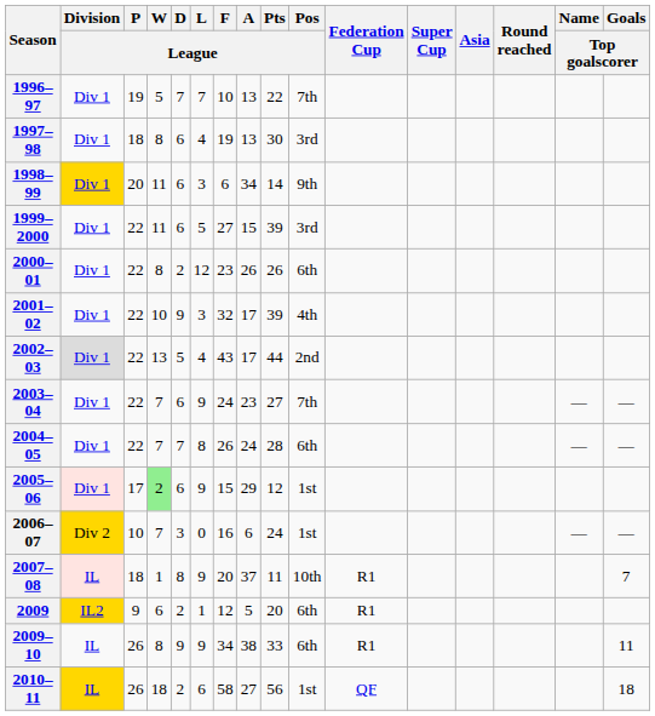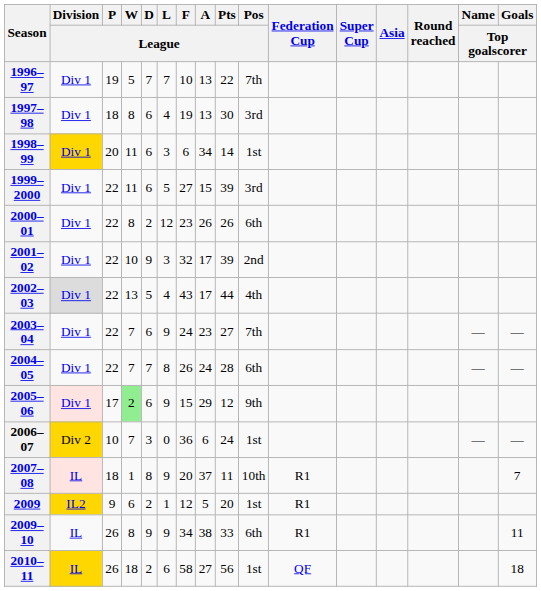 <table class="wikitable sortable" style="text-align: center">
 <tr>
 <th scope="col" rowspan="2" scope="col">Season</th>
 <th scope="col">Division</th>
 <th width="20" scope="col">P</th>
 <th width="20" scope="col">W</th>
 <th width="20" scope="col">D</th>
 <th width="20" scope="col">L</th>
 <th width="20" scope="col">F</th>
 <th width="20" scope="col">A</th>
 <th width="20" scope="col">Pts</th>
 <th scope="col">Pos</th>
 <th rowspan="2" width=6% scope="col" class="unsortable"><a href='#'>Federation Cup</a></th>
 <th rowspan="2" scope="col"><a href='#'>Super Cup</a></th>
 <th rowspan="2" scope="col"><a href='#'>Asia</a></th>
 <th rowspan="2" scope="col">Round reached</th>
 <th scope="col">Name</th>
 <th scope="col">Goals</th>
 </tr>
 <tr class="unsortable">
 <th colspan="9" scope="col">League</th>
 <th colspan="2" scope="col">Top goalscorer</th>
 </tr>
 <tr>
 <th scope="row"><a href='#'>1996–97</a></th>
 <td><a href='#'>Div 1</a></td>
 <td>19</td>
 <td>5</td>
 <td>7</td>
 <td>7</td>
 <td>10</td>
 <td>13</td>
 <td>22</td>
 <td>7th</td>
 <td></td>
 <td></td>
 <td></td>
 <td></td>
 <td></td>
 <td></td>
 </tr>
 <tr>
 <th scope="row"><a href='#'>1997–98</a></th>
 <td><a href='#'>Div 1</a></td>
 <td>18</td>
 <td>8</td>
 <td>6</td>
 <td>4</td>
 <td>19</td>
 <td>13</td>
 <td>30</td>
 <td>3rd</td>
 <td></td>
 <td></td>
 <td></td>
 <td></td>
 <td></td>
 <td></td>
 </tr>
 <tr>
 <th scope="row"><a href='#'>1998–99</a></th>
 <td style="background:gold"><a href='#'>Div 1</a></td>
 <td>20</td>
 <td>11</td>
 <td>6</td>
 <td>3</td>
 <td>6</td>
 <td>34</td>
 <td>14</td>
-<td>9th</td>
+<td>1st</td>
 <td></td>
 <td></td>
 <td></td>
 <td></td>
 <td></td>
 <td></td>
 </tr>
 <tr>
 <th scope="row"><a href='#'>1999–2000</a></th>
 <td><a href='#'>Div 1</a></td>
 <td>22</td>
 <td>11</td>
 <td>6</td>
 <td>5</td>
 <td>27</td>
 <td>15</td>
 <td>39</td>
 <td>3rd</td>
 <td></td>
 <td></td>
 <td></td>
 <td></td>
 <td></td>
 <td></td>
 </tr>
 <tr>
 <th scope="row"><a href='#'>2000–01</a></th>
 <td><a href='#'>Div 1</a></td>
 <td>22</td>
 <td>8</td>
 <td>2</td>
 <td>12</td>
 <td>23</td>
 <td>26</td>
 <td>26</td>
 <td>6th</td>
 <td></td>
 <td></td>
 <td></td>
 <td></td>
 <td></td>
 <td></td>
 </tr>
 <tr>
 <th scope="row"><a href='#'>2001–02</a></th>
 <td><a href='#'>Div 1</a></td>
 <td>22</td>
 <td>10</td>
 <td>9</td>
 <td>3</td>
 <td>32</td>
 <td>17</td>
 <td>39</td>
-<td>4th</td>
+<td>2nd</td>
 <td></td>
 <td></td>
 <td></td>
 <td></td>
 <td></td>
 <td></td>
 </tr>
 <tr>
 <th scope="row"><a href='#'>2002–03</a></th>
 <td style="background:#DCDCDC"><a href='#'>Div 1</a></td>
 <td>22</td>
 <td>13</td>
 <td>5</td>
 <td>4</td>
 <td>43</td>
 <td>17</td>
 <td>44</td>
-<td>2nd</td>
+<td>4th</td>
 <td></td>
 <td></td>
 <td></td>
 <td></td>
 <td></td>
 <td></td>
 </tr>
 <tr>
 <th scope="row"><a href='#'>2003–04</a></th>
 <td><a href='#'>Div 1</a></td>
 <td>22</td>
 <td>7</td>
 <td>6</td>
 <td>9</td>
 <td>24</td>
 <td>23</td>
 <td>27</td>
 <td>7th</td>
 <td></td>
 <td></td>
 <td></td>
 <td></td>
 <td>—</td>
 <td>—</td>
 </tr>
 <tr>
 <th scope="row"><a href='#'>2004–05</a></th>
 <td><a href='#'>Div 1</a></td>
 <td>22</td>
 <td>7</td>
 <td>7</td>
 <td>8</td>
 <td>26</td>
 <td>24</td>
 <td>28</td>
 <td>6th</td>
 <td></td>
 <td></td>
 <td></td>
 <td></td>
 <td>—</td>
 <td>—</td>
 </tr>
 <tr>
 <th scope="row"><a href='#'>2005–06</a></th>
 <td style="background:#FFE4E1"><a href='#'>Div 1</a></td>
 <td>17</td>
 <td style="background: lightgreen;">2</td>
 <td>6</td>
 <td>9</td>
 <td>15</td>
 <td>29</td>
 <td>12</td>
-<td>1st</td>
+<td>9th</td>
 <td></td>
 <td></td>
 <td></td>
 <td></td>
 <td></td>
 <td></td>
 </tr>
 <tr>
 <th scope="row">2006–07</th>
 <td style="background:gold">Div 2</td>
 <td>10</td>
 <td>7</td>
 <td>3</td>
 <td>0</td>
-<td>16</td>
+<td>36</td>
 <td>6</td>
 <td>24</td>
 <td>1st</td>
 <td></td>
 <td></td>
 <td></td>
 <td></td>
 <td>—</td>
 <td>—</td>
 </tr>
 <tr>
 <th scope="row"><a href='#'>2007–08</a></th>
 <td style="background:#FFE4E1"><a href='#'>IL</a></td>
 <td>18</td>
 <td>1</td>
 <td>8</td>
 <td>9</td>
 <td>20</td>
 <td>37</td>
 <td>11</td>
 <td>10th</td>
 <td style="text-align:center">R1</td>
 <td></td>
 <td></td>
 <td></td>
 <td style="text-align:left"></td>
 <td>7</td>
 </tr>
 <tr>
 <th scope="row"><a href='#'>2009</a></th>
 <td style="background:gold"><a href='#'>IL2</a></td>
 <td>9</td>
 <td>6</td>
 <td>2</td>
 <td>1</td>
 <td>12</td>
 <td>5</td>
 <td>20</td>
-<td>6th</td>
+<td>1st</td>
 <td>R1</td>
 <td></td>
 <td></td>
 <td></td>
 <td></td>
 <td></td>
 </tr>
 <tr>
 <th scope="row"><a href='#'>2009–10</a></th>
 <td><a href='#'>IL</a></td>
 <td>26</td>
 <td>8</td>
 <td>9</td>
 <td>9</td>
 <td>34</td>
 <td>38</td>
 <td>33</td>
 <td>6th</td>
 <td style="text-align:center">R1</td>
 <td></td>
 <td></td>
 <td></td>
 <td style="text-align:left"></td>
 <td>11</td>
 </tr>
 <tr>
 <th scope="row"><a href='#'>2010–11</a></th>
 <td style="background:gold"><a href='#'>IL</a></td>
 <td>26</td>
 <td>18</td>
 <td>2</td>
 <td>6</td>
 <td>58</td>
 <td>27</td>
 <td>56</td>
 <td>1st</td>
 <td style="text-align:center"><a href='#'>QF</a></td>
 <td></td>
 <td></td>
 <td></td>
 <td style="text-align:left"></td>
 <td>18</td>
 </tr>
 </table>
